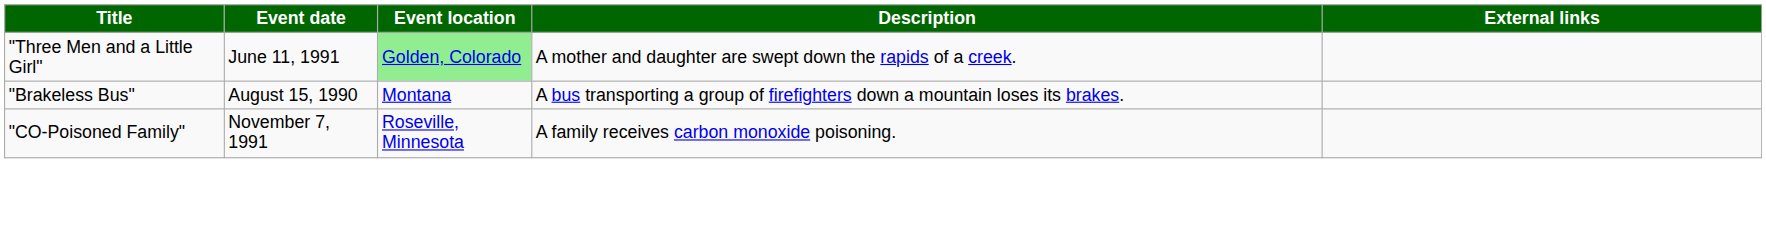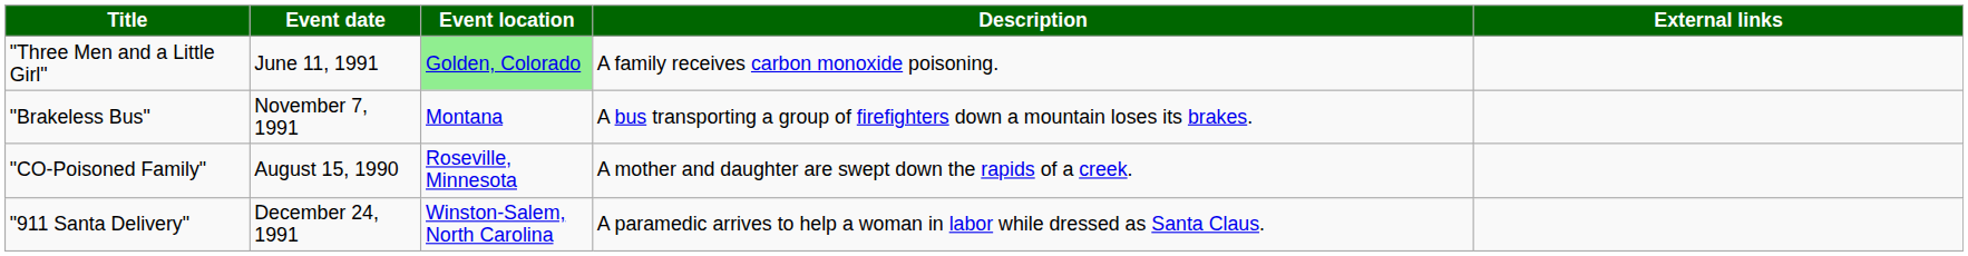 <table class="wikitable" style="width: 100%;">
 <tr>
 <th style="background: #006600; color: #FFFFFF; width: 10%;">Title</th>
 <th style="background: #006600; color: #FFFFFF; width: 7%;">Event date</th>
 <th style="background: #006600; color: #FFFFFF; width: 7%;">Event location</th>
 <th style="background: #006600; color: #FFFFFF; width: 36%;">Description</th>
 <th style="background: #006600; color: #FFFFFF; width: 20%;">External links</th>
 </tr>
 <tr>
 <td>"Three Men and a Little Girl"</td>
 <td>June 11, 1991</td>
 <td style="background: lightgreen;"><a href='#'>Golden, Colorado</a></td>
-<td>A mother and daughter are swept down the <a href='#'>rapids</a> of a <a href='#'>creek</a>.</td>
+<td>A family receives <a href='#'>carbon monoxide</a> poisoning.</td>
 <td></td>
 </tr>
 <tr>
 <td>"Brakeless Bus"</td>
-<td>August 15, 1990</td>
+<td>November 7, 1991</td>
 <td><a href='#'>Montana</a></td>
 <td>A <a href='#'>bus</a> transporting a group of <a href='#'>firefighters</a> down a mountain loses its <a href='#'>brakes</a>.</td>
 <td></td>
 </tr>
 <tr>
 <td>"CO-Poisoned Family"</td>
-<td>November 7, 1991</td>
+<td>August 15, 1990</td>
 <td><a href='#'>Roseville, Minnesota</a></td>
-<td>A family receives <a href='#'>carbon monoxide</a> poisoning.</td>
+<td>A mother and daughter are swept down the <a href='#'>rapids</a> of a <a href='#'>creek</a>.</td>
+<td></td>
+</tr>
+<tr>
+<td>"911 Santa Delivery"</td>
+<td>December 24, 1991</td>
+<td><a href='#'>Winston-Salem, North Carolina</a></td>
+<td>A paramedic arrives to help a woman in <a href='#'>labor</a> while dressed as <a href='#'>Santa Claus</a>.</td>
 <td></td>
 </tr>
 </table>
